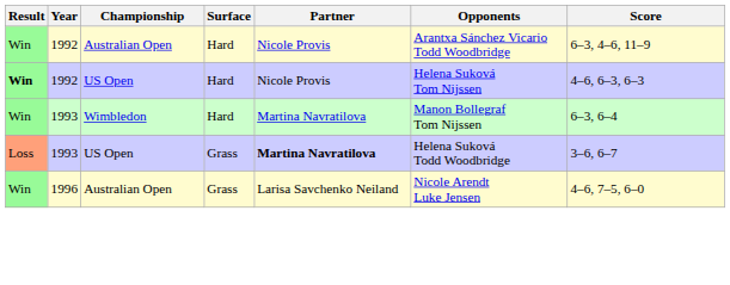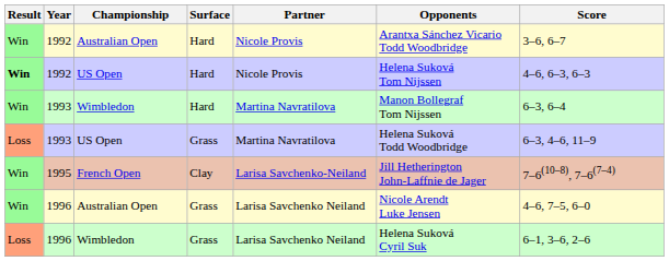 <table class="sortable wikitable">
 <tr>
 <th>Result</th>
 <th style="width:30px">Year</th>
 <th style="width:140px">Championship</th>
 <th style="width:50px">Surface</th>
 <th style="width:180px">Partner</th>
 <th style="width:180px">Opponents</th>
 <th style="width:180px" class="unsortable">Score</th>
 </tr>
 <tr style="background:#fffccf;">
 <td style="background:#98fb98;">Win</td>
 <td>1992</td>
 <td><a href='#'>Australian Open</a></td>
 <td>Hard</td>
 <td> <a href='#'>Nicole Provis</a></td>
 <td> <a href='#'>Arantxa Sánchez Vicario</a> <br> <a href='#'>Todd Woodbridge</a></td>
-<td>6–3, 4–6, 11–9</td>
+<td>3–6, 6–7</td>
 </tr>
 <tr style="background:#ccccff;">
 <td style="background:#98fb98;"><strong>Win</strong></td>
 <td>1992</td>
 <td><a href='#'>US Open</a></td>
 <td>Hard</td>
 <td> Nicole Provis</td>
 <td> <a href='#'>Helena Suková</a> <br>  <a href='#'>Tom Nijssen</a></td>
 <td>4–6, 6–3, 6–3</td>
 </tr>
 <tr bgcolor="#CCFFCC ">
 <td style="background:#98fb98;">Win</td>
 <td>1993</td>
 <td><a href='#'>Wimbledon</a></td>
 <td>Hard</td>
 <td> <a href='#'>Martina Navratilova</a></td>
 <td> <a href='#'>Manon Bollegraf</a> <br>  Tom Nijssen</td>
 <td>6–3, 6–4</td>
 </tr>
 <tr style="background:#ccccff;">
 <td style="background:#ffa07a;">Loss</td>
 <td>1993</td>
 <td>US Open</td>
 <td>Grass</td>
-<td><strong> Martina Navratilova</strong></td>
+<td> Martina Navratilova</td>
 <td> Helena Suková <br>  Todd Woodbridge</td>
-<td>3–6, 6–7</td>
+<td>6–3, 4–6, 11–9</td>
+</tr>
+<tr style="background:#ebc2af;">
+<td style="background:#98fb98;">Win</td>
+<td>1995</td>
+<td><a href='#'>French Open</a></td>
+<td>Clay</td>
+<td> <a href='#'>Larisa Savchenko-Neiland</a></td>
+<td> <a href='#'>Jill Hetherington</a> <br>  <a href='#'>John-Laffnie de Jager</a></td>
+<td>7–6<sup>(10–8)</sup>, 7–6<sup>(7–4)</sup></td>
 </tr>
 <tr style="background:#fffccf;">
 <td style="background:#98fb98;">Win</td>
 <td>1996</td>
 <td>Australian Open</td>
 <td>Grass</td>
 <td> Larisa Savchenko Neiland</td>
 <td> <a href='#'>Nicole Arendt</a> <br>  <a href='#'>Luke Jensen</a></td>
 <td>4–6, 7–5, 6–0</td>
 </tr>
+<tr style="background:#ccffcc;">
+<td style="background:#ffa07a;">Loss</td>
+<td>1996</td>
+<td>Wimbledon</td>
+<td>Grass</td>
+<td> Larisa Savchenko Neiland</td>
+<td> Helena Suková <br>  <a href='#'>Cyril Suk</a></td>
+<td>6–1, 3–6, 2–6</td>
+</tr>
 </table>
